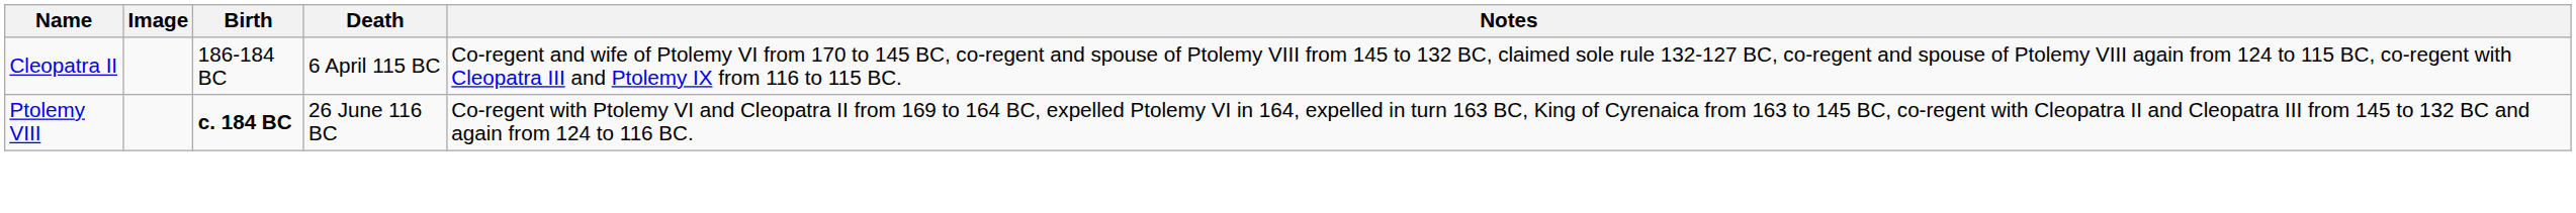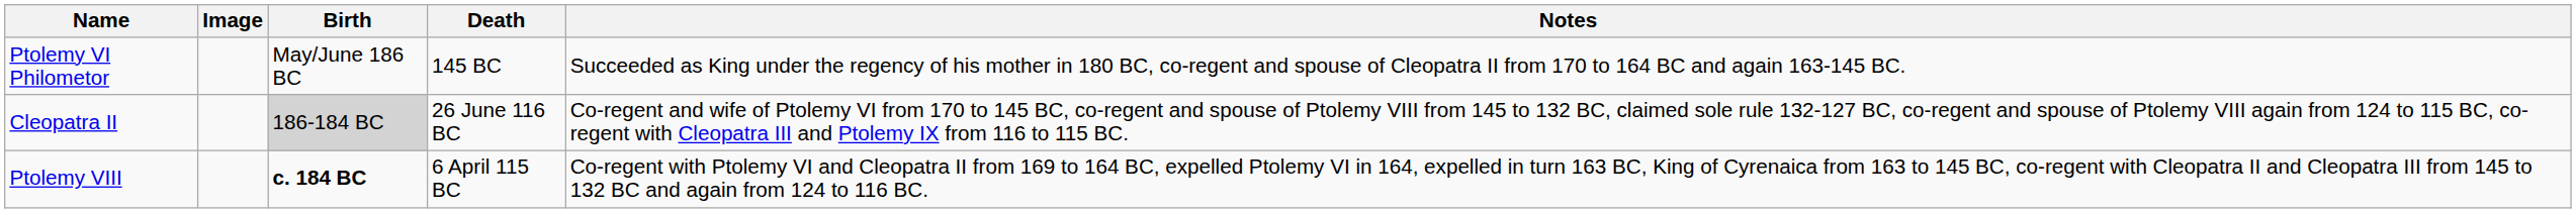 <table class="wikitable">
 <tr>
 <th>Name</th>
 <th>Image</th>
 <th>Birth</th>
 <th>Death</th>
 <th>Notes</th>
 </tr>
 <tr>
+<td><a href='#'>Ptolemy VI Philometor</a></td>
+<td></td>
+<td>May/June 186 BC</td>
+<td>145 BC</td>
+<td>Succeeded as King under the regency of his mother in 180 BC, co-regent and spouse of Cleopatra II from 170 to 164 BC and again 163-145 BC.</td>
+</tr>
+<tr>
 <td><a href='#'>Cleopatra II</a></td>
 <td></td>
-<td>186-184 BC</td>
-<td>6 April 115 BC</td>
+<td style="background: lightgrey;">186-184 BC</td>
+<td>26 June 116 BC</td>
 <td>Co-regent and wife of Ptolemy VI from 170 to 145 BC, co-regent and spouse of Ptolemy VIII from 145 to 132 BC, claimed sole rule 132-127 BC, co-regent and spouse of Ptolemy VIII again from 124 to 115 BC, co-regent with <a href='#'>Cleopatra III</a> and <a href='#'>Ptolemy IX</a> from 116 to 115 BC.</td>
 </tr>
 <tr>
 <td><a href='#'>Ptolemy VIII</a></td>
 <td></td>
 <td><strong>c. 184 BC</strong></td>
-<td>26 June 116 BC</td>
+<td>6 April 115 BC</td>
 <td>Co-regent with Ptolemy VI and Cleopatra II from 169 to 164 BC, expelled Ptolemy VI in 164, expelled in turn 163 BC, King of Cyrenaica from 163 to 145 BC, co-regent with Cleopatra II and Cleopatra III from 145 to 132 BC and again from 124 to 116 BC.</td>
 </tr>
 </table>
